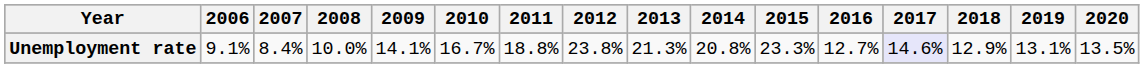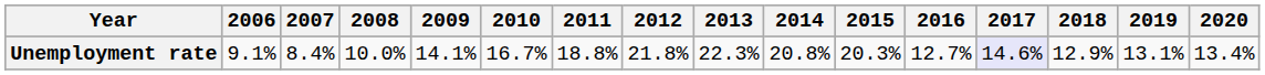 <table class="wikitable" style="font-size:85%">
 <tr>
 <th>Year</th>
 <th>2006</th>
 <th>2007</th>
 <th>2008</th>
 <th>2009</th>
 <th>2010</th>
 <th>2011</th>
 <th>2012</th>
 <th>2013</th>
 <th>2014</th>
 <th>2015</th>
 <th>2016</th>
 <th>2017</th>
 <th>2018</th>
 <th>2019</th>
 <th>2020</th>
 </tr>
 <tr>
 <th>Unemployment rate</th>
 <td>9.1%</td>
 <td>8.4%</td>
 <td>10.0%</td>
 <td>14.1%</td>
 <td>16.7%</td>
 <td>18.8%</td>
-<td>23.8%</td>
-<td>21.3%</td>
+<td>21.8%</td>
+<td>22.3%</td>
 <td>20.8%</td>
-<td>23.3%</td>
+<td>20.3%</td>
 <td>12.7%</td>
 <td style="background: lavender;">14.6%</td>
 <td>12.9%</td>
 <td>13.1%</td>
-<td>13.5%</td>
+<td>13.4%</td>
 </tr>
 </table>
